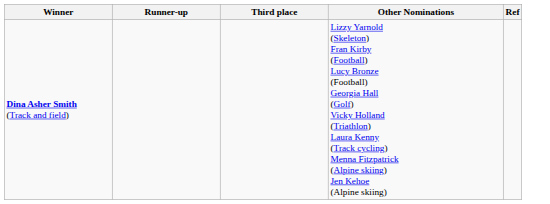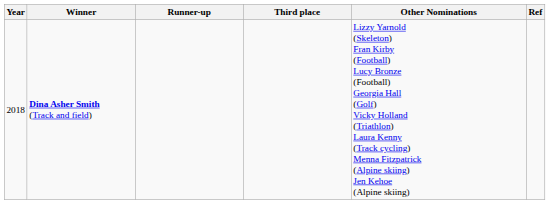 <table class="wikitable" style="font-size: 95%">
 <tr>
+<th style="width:15px;">Year</th>
 <th style="width:170px;">Winner</th>
 <th style="width:170px;">Runner-up</th>
 <th style="width:170px;">Third place</th>
 <th style="width:280px;">Other Nominations</th>
 <th style="width:10px;">Ref</th>
 </tr>
 <tr>
+<td>2018</td>
 <td><strong><a href='#'>Dina Asher Smith</a></strong><br>(<a href='#'>Track and field</a>)</td>
 <td></td>
 <td></td>
 <td><a href='#'>Lizzy Yarnold</a><br>(<a href='#'>Skeleton</a>)<br><a href='#'>Fran Kirby</a><br>(<a href='#'>Football</a>)<br><a href='#'>Lucy Bronze</a><br>(Football)<br> <a href='#'>Georgia Hall</a><br>(<a href='#'>Golf</a>)<br><a href='#'>Vicky Holland</a><br>(<a href='#'>Triathlon</a>)<br><a href='#'>Laura Kenny</a><br>(<a href='#'>Track cycling</a>) <br><a href='#'>Menna Fitzpatrick</a><br>(<a href='#'>Alpine skiing</a>)<br><a href='#'>Jen Kehoe</a><br>(Alpine skiing)</td>
 <td></td>
 </tr>
 </table>
